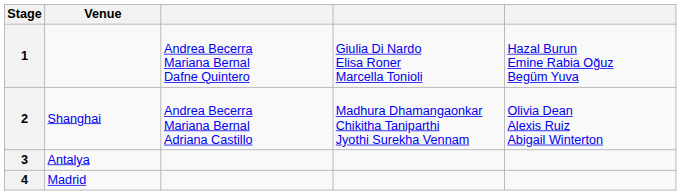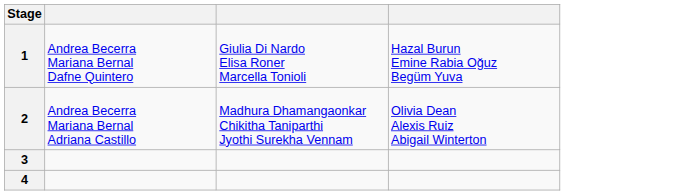 <table class="wikitable">
 <tr>
 <th>Stage</th>
-<th width=140>Venue</th>
 <th width=210></th>
 <th width=210></th>
 <th width=210></th>
 </tr>
 <tr>
 <th>1</th>
-<td></td>
 <td> <br> <a href='#'>Andrea Becerra</a> <br> <a href='#'>Mariana Bernal</a> <br> <a href='#'>Dafne Quintero</a></td>
 <td> <br> <a href='#'>Giulia Di Nardo</a> <br> <a href='#'>Elisa Roner</a> <br> <a href='#'>Marcella Tonioli</a></td>
 <td> <br> <a href='#'>Hazal Burun</a> <br> <a href='#'>Emine Rabia Oğuz</a> <br> <a href='#'>Begüm Yuva</a></td>
 </tr>
 <tr>
 <th>2</th>
-<td> <a href='#'>Shanghai</a></td>
 <td> <br> <a href='#'>Andrea Becerra</a> <br> <a href='#'>Mariana Bernal</a> <br> <a href='#'>Adriana Castillo</a></td>
 <td> <br> <a href='#'>Madhura Dhamangaonkar</a> <br> <a href='#'>Chikitha Taniparthi</a> <br> <a href='#'>Jyothi Surekha Vennam</a></td>
 <td> <br> <a href='#'>Olivia Dean</a> <br> <a href='#'>Alexis Ruiz</a> <br> <a href='#'>Abigail Winterton</a></td>
 </tr>
 <tr>
 <th>3</th>
-<td> <a href='#'>Antalya</a></td>
 <td></td>
 <td></td>
 <td></td>
 </tr>
 <tr>
 <th>4</th>
-<td> <a href='#'>Madrid</a></td>
 <td></td>
 <td></td>
 <td></td>
 </tr>
 </table>
